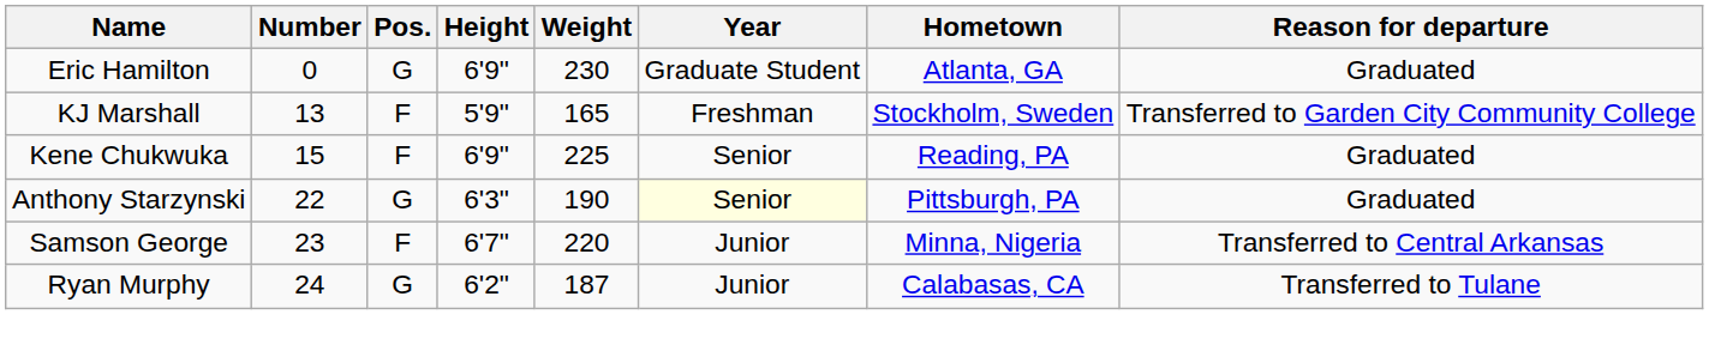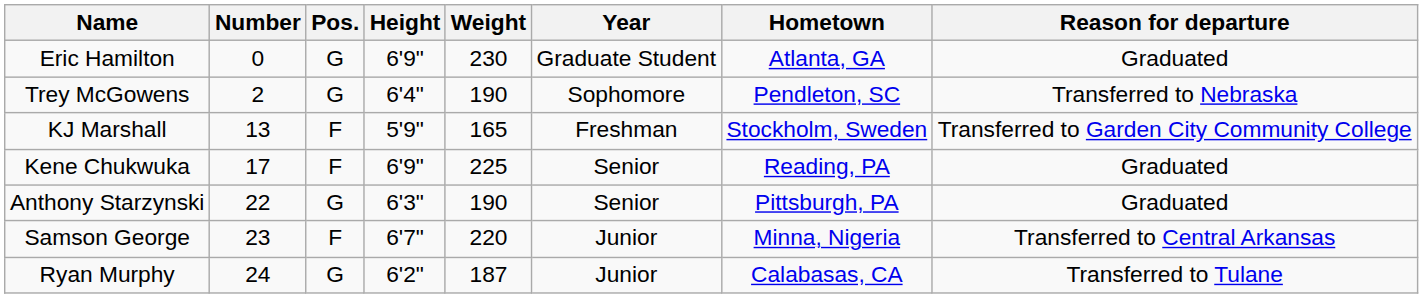 <table class="wikitable sortable" border="1" style="text-align:center;">
 <tr>
 <th>Name</th>
 <th>Number</th>
 <th>Pos.</th>
 <th>Height</th>
 <th>Weight</th>
 <th>Year</th>
 <th>Hometown</th>
 <th class="unsortable">Reason for departure</th>
 </tr>
 <tr>
 <td>Eric Hamilton</td>
 <td>0</td>
 <td>G</td>
 <td>6'9"</td>
 <td>230</td>
 <td>Graduate Student</td>
 <td><a href='#'>Atlanta, GA</a></td>
 <td>Graduated</td>
 </tr>
 <tr>
+<td>Trey McGowens</td>
+<td>2</td>
+<td>G</td>
+<td>6'4"</td>
+<td>190</td>
+<td>Sophomore</td>
+<td><a href='#'>Pendleton, SC</a></td>
+<td>Transferred to <a href='#'>Nebraska</a></td>
+</tr>
+<tr>
 <td>KJ Marshall</td>
 <td>13</td>
 <td>F</td>
 <td>5'9"</td>
 <td>165</td>
 <td>Freshman</td>
 <td><a href='#'>Stockholm, Sweden</a></td>
 <td>Transferred to <a href='#'>Garden City Community College</a></td>
 </tr>
 <tr>
 <td>Kene Chukwuka</td>
-<td>15</td>
+<td>17</td>
 <td>F</td>
 <td>6'9"</td>
 <td>225</td>
 <td>Senior</td>
 <td><a href='#'>Reading, PA</a></td>
 <td>Graduated</td>
 </tr>
 <tr>
 <td>Anthony Starzynski</td>
 <td>22</td>
 <td>G</td>
 <td>6'3"</td>
 <td>190</td>
-<td style="background: lightyellow;">Senior</td>
+<td>Senior</td>
 <td><a href='#'>Pittsburgh, PA</a></td>
 <td>Graduated</td>
 </tr>
 <tr>
 <td>Samson George</td>
 <td>23</td>
 <td>F</td>
 <td>6'7"</td>
 <td>220</td>
 <td>Junior</td>
 <td><a href='#'>Minna, Nigeria</a></td>
 <td>Transferred to <a href='#'>Central Arkansas</a></td>
 </tr>
 <tr>
 <td>Ryan Murphy</td>
 <td>24</td>
 <td>G</td>
 <td>6'2"</td>
 <td>187</td>
 <td>Junior</td>
 <td><a href='#'>Calabasas, CA</a></td>
 <td>Transferred to <a href='#'>Tulane</a></td>
 </tr>
 </table>
